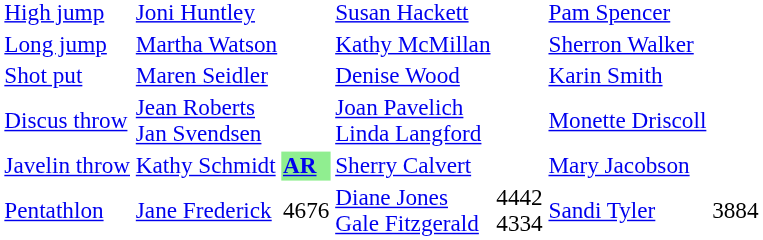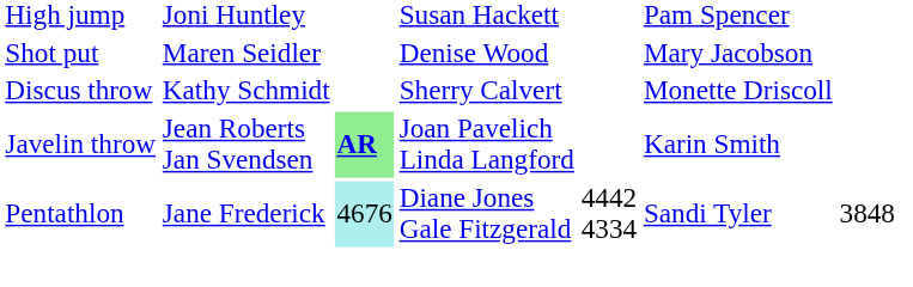 <table>
 <tr>
 <td><a href='#'>High jump</a></td>
 <td><a href='#'>Joni Huntley</a></td>
 <td></td>
 <td><a href='#'>Susan Hackett</a></td>
 <td></td>
 <td><a href='#'>Pam Spencer</a></td>
 <td></td>
 </tr>
 <tr>
-<td><a href='#'>Long jump</a></td>
-<td><a href='#'>Martha Watson</a></td>
-<td></td>
-<td><a href='#'>Kathy McMillan</a></td>
-<td></td>
-<td><a href='#'>Sherron Walker</a></td>
-<td></td>
-</tr>
-<tr>
 <td><a href='#'>Shot put</a></td>
 <td><a href='#'>Maren Seidler</a></td>
 <td></td>
 <td><a href='#'>Denise Wood</a></td>
 <td></td>
-<td><a href='#'>Karin Smith</a></td>
+<td><a href='#'>Mary Jacobson</a></td>
 <td></td>
 </tr>
 <tr>
 <td><a href='#'>Discus throw</a></td>
-<td><a href='#'>Jean Roberts</a> <br><a href='#'>Jan Svendsen</a></td>
+<td><a href='#'>Kathy Schmidt</a></td>
 <td><br></td>
-<td><a href='#'>Joan Pavelich</a> <br><a href='#'>Linda Langford</a></td>
+<td><a href='#'>Sherry Calvert</a></td>
 <td><br></td>
 <td><a href='#'>Monette Driscoll</a></td>
 <td></td>
 </tr>
 <tr>
 <td><a href='#'>Javelin throw</a></td>
-<td><a href='#'>Kathy Schmidt</a></td>
+<td><a href='#'>Jean Roberts</a> <br><a href='#'>Jan Svendsen</a></td>
 <td style="background: lightgreen;"> <strong><a href='#'>AR</a></strong></td>
-<td><a href='#'>Sherry Calvert</a></td>
+<td><a href='#'>Joan Pavelich</a> <br><a href='#'>Linda Langford</a></td>
 <td></td>
-<td><a href='#'>Mary Jacobson</a></td>
+<td><a href='#'>Karin Smith</a></td>
 <td></td>
 </tr>
 <tr>
 <td><a href='#'>Pentathlon</a></td>
 <td><a href='#'>Jane Frederick</a></td>
-<td>4676</td>
+<td style="background: paleturquoise;">4676</td>
 <td><a href='#'>Diane Jones</a> <br><a href='#'>Gale Fitzgerald</a></td>
 <td>4442<br>4334</td>
 <td><a href='#'>Sandi Tyler</a></td>
-<td>3884</td>
+<td>3848</td>
 </tr>
 </table>
